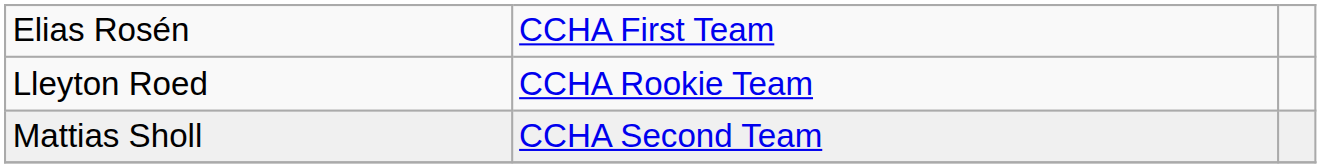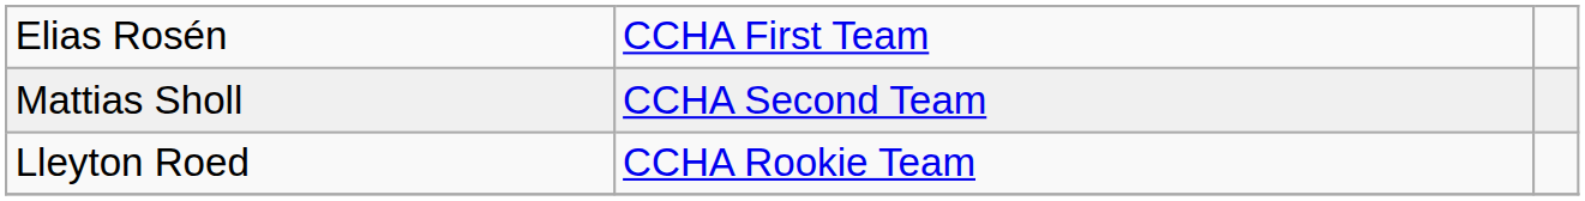 <table class="wikitable" width=40%>
 <tr>
 <td>Elias Rosén</td>
 <td rowspan=1><a href='#'>CCHA First Team</a></td>
-<td rowspan=1></td>
-</tr>
-<tr>
-<td>Lleyton Roed</td>
-<td rowspan=1><a href='#'>CCHA Rookie Team</a></td>
 <td rowspan=1></td>
 </tr>
 <tr bgcolor=f0f0f0>
 <td>Mattias Sholl</td>
 <td rowspan=1><a href='#'>CCHA Second Team</a></td>
 <td rowspan=1></td>
 </tr>
 <tr>
+<td>Lleyton Roed</td>
+<td rowspan=1><a href='#'>CCHA Rookie Team</a></td>
+<td rowspan=1></td>
+</tr>
+<tr>
 </tr>
 </table>
